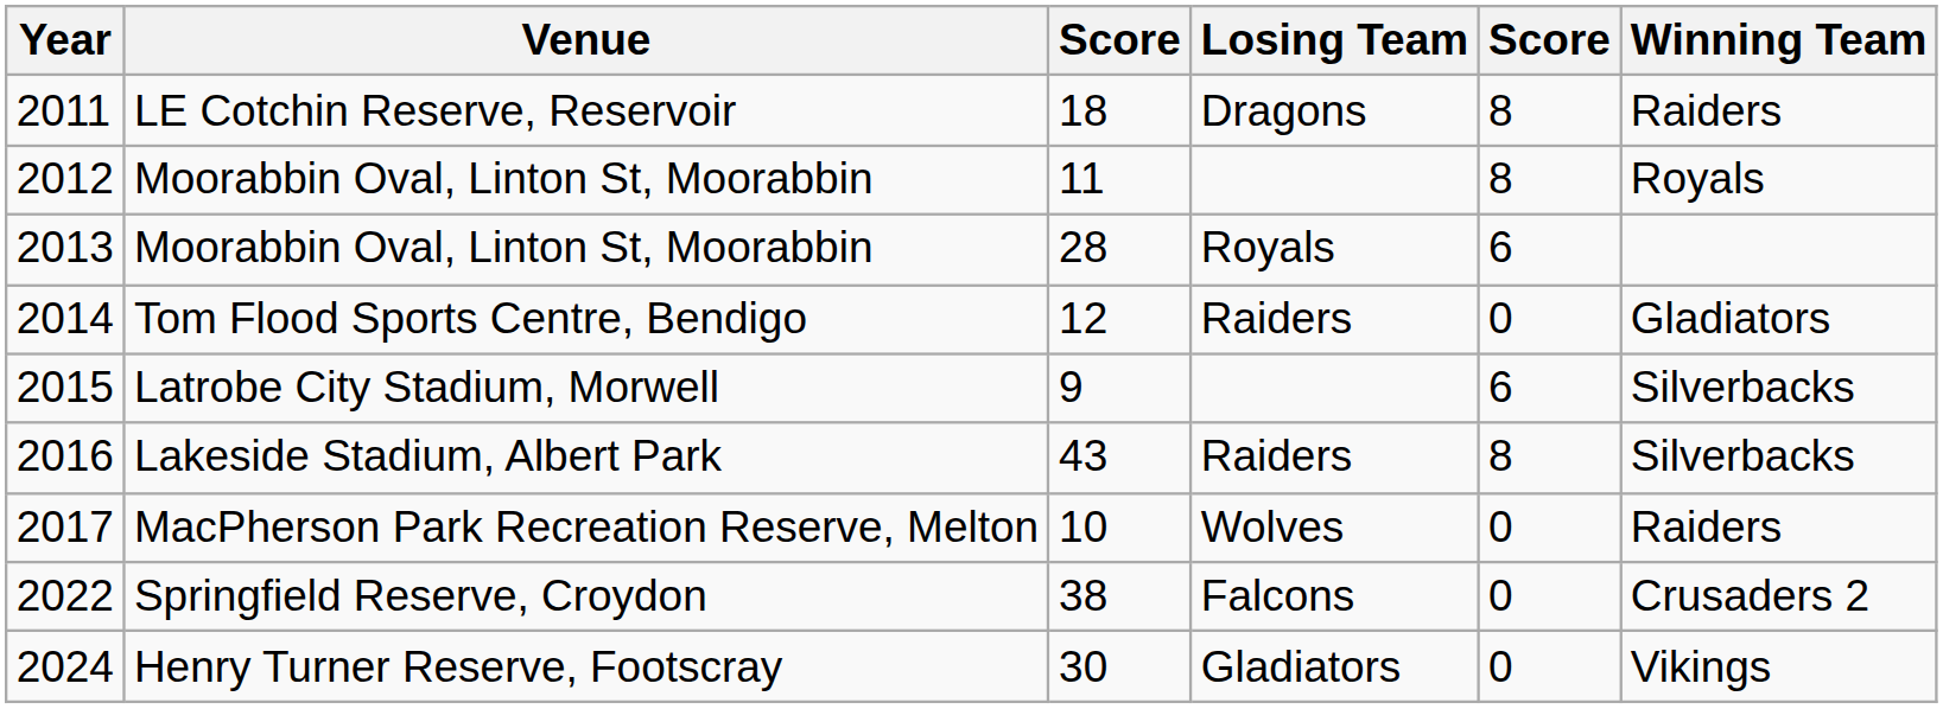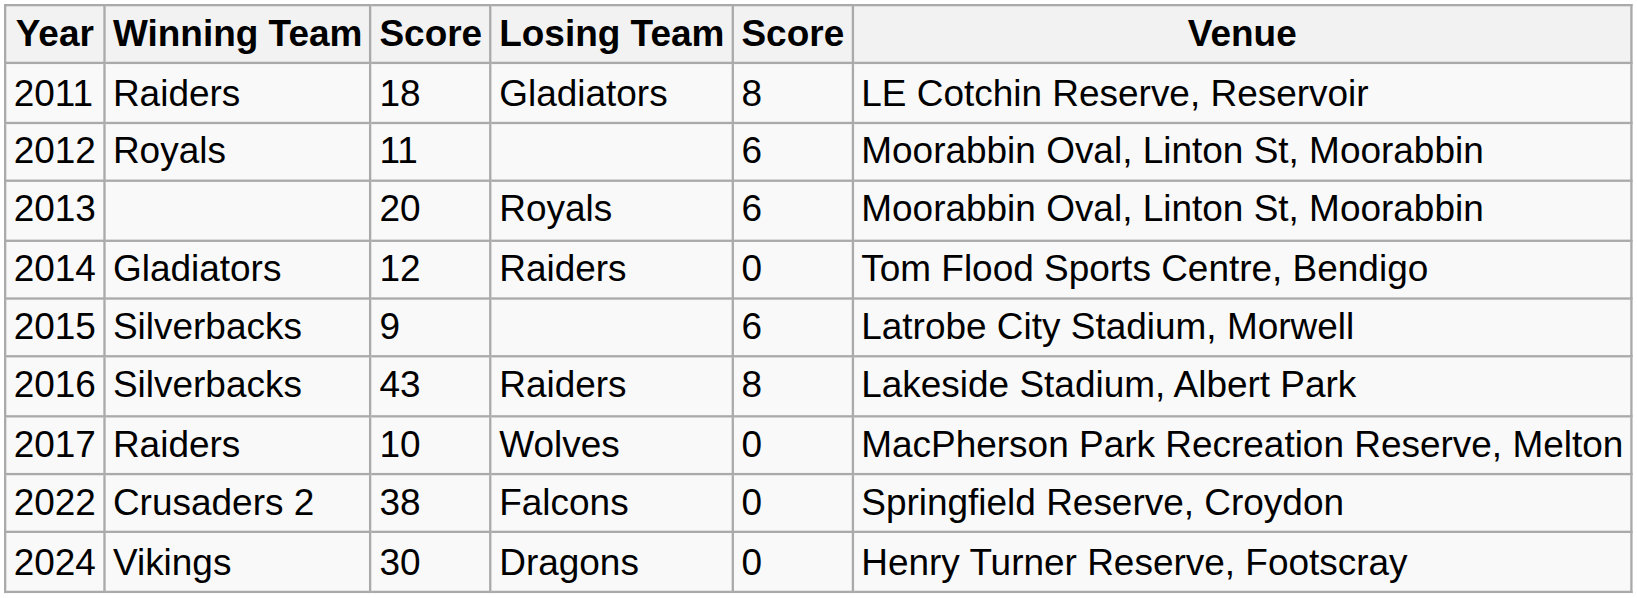 <table class="wikitable">
 <tr>
 <th>Year</th>
-<th>Venue</th>
+<th>Winning Team</th>
 <th>Score</th>
 <th>Losing Team</th>
 <th>Score</th>
-<th>Winning Team</th>
+<th>Venue</th>
 </tr>
 <tr>
 <td>2011</td>
+<td>Raiders</td>
+<td>18</td>
+<td>Gladiators</td>
+<td>8</td>
 <td>LE Cotchin Reserve, Reservoir</td>
-<td>18</td>
-<td>Dragons</td>
-<td>8</td>
-<td>Raiders</td>
 </tr>
 <tr>
 <td>2012</td>
-<td>Moorabbin Oval, Linton St, Moorabbin</td>
+<td>Royals</td>
 <td>11</td>
 <td></td>
-<td>8</td>
-<td>Royals</td>
+<td>6</td>
+<td>Moorabbin Oval, Linton St, Moorabbin</td>
 </tr>
 <tr>
 <td>2013</td>
-<td>Moorabbin Oval, Linton St, Moorabbin</td>
-<td>28</td>
+<td></td>
+<td>20</td>
 <td>Royals</td>
 <td>6</td>
-<td></td>
+<td>Moorabbin Oval, Linton St, Moorabbin</td>
 </tr>
 <tr>
 <td>2014</td>
-<td>Tom Flood Sports Centre, Bendigo</td>
+<td>Gladiators</td>
 <td>12</td>
 <td>Raiders</td>
 <td>0</td>
-<td>Gladiators</td>
+<td>Tom Flood Sports Centre, Bendigo</td>
 </tr>
 <tr>
 <td>2015</td>
-<td>Latrobe City Stadium, Morwell</td>
+<td>Silverbacks</td>
 <td>9</td>
 <td></td>
 <td>6</td>
-<td>Silverbacks</td>
+<td>Latrobe City Stadium, Morwell</td>
 </tr>
 <tr>
 <td>2016</td>
-<td>Lakeside Stadium, Albert Park</td>
+<td>Silverbacks</td>
 <td>43</td>
 <td>Raiders</td>
 <td>8</td>
-<td>Silverbacks</td>
+<td>Lakeside Stadium, Albert Park</td>
 </tr>
 <tr>
 <td>2017</td>
-<td>MacPherson Park Recreation Reserve, Melton</td>
+<td>Raiders</td>
 <td>10</td>
 <td>Wolves</td>
 <td>0</td>
-<td>Raiders</td>
+<td>MacPherson Park Recreation Reserve, Melton</td>
 </tr>
 <tr>
 <td>2022</td>
-<td>Springfield Reserve, Croydon</td>
+<td>Crusaders 2</td>
 <td>38</td>
 <td>Falcons</td>
 <td>0</td>
-<td>Crusaders 2</td>
+<td>Springfield Reserve, Croydon</td>
 </tr>
 <tr>
 <td>2024</td>
+<td>Vikings</td>
+<td>30</td>
+<td>Dragons</td>
+<td>0</td>
 <td>Henry Turner Reserve, Footscray</td>
-<td>30</td>
-<td>Gladiators</td>
-<td>0</td>
-<td>Vikings</td>
 </tr>
 </table>
